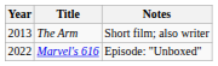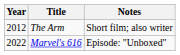 <table class="wikitable">
 <tr>
 <th>Year</th>
 <th>Title</th>
 <th>Notes</th>
 </tr>
 <tr>
-<td>2013</td>
+<td>2012</td>
 <td><em>The Arm</em></td>
 <td>Short film; also writer</td>
 </tr>
 <tr>
 <td>2022</td>
 <td><em><a href='#'>Marvel's 616</a></em></td>
 <td>Episode: "Unboxed"</td>
 </tr>
 </table>
